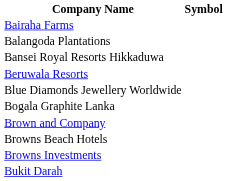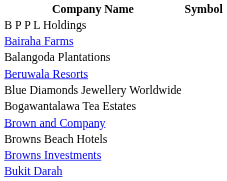 <table style="background:transparent;">
 <tr>
 <th>Company Name</th>
 <th>Symbol</th>
+</tr>
+<tr>
+<td>B P P L Holdings</td>
+<td></td>
 </tr>
 <tr>
 <td><a href='#'>Bairaha Farms</a></td>
 <td></td>
 </tr>
 <tr>
 <td>Balangoda Plantations</td>
-<td></td>
-</tr>
-<tr>
-<td>Bansei Royal Resorts Hikkaduwa</td>
 <td></td>
 </tr>
 <tr>
 <td><a href='#'>Beruwala Resorts</a></td>
 <td></td>
 </tr>
 <tr>
 <td>Blue Diamonds Jewellery Worldwide</td>
 <td></td>
 </tr>
 <tr>
-<td>Bogala Graphite Lanka</td>
+<td>Bogawantalawa Tea Estates</td>
 <td></td>
 </tr>
 <tr>
 <td><a href='#'>Brown and Company</a></td>
 <td></td>
 </tr>
 <tr>
 <td>Browns Beach Hotels</td>
 <td></td>
 </tr>
 <tr>
 <td><a href='#'>Browns Investments</a></td>
 <td></td>
 </tr>
 <tr>
 <td><a href='#'>Bukit Darah</a></td>
 <td></td>
 </tr>
 </table>
